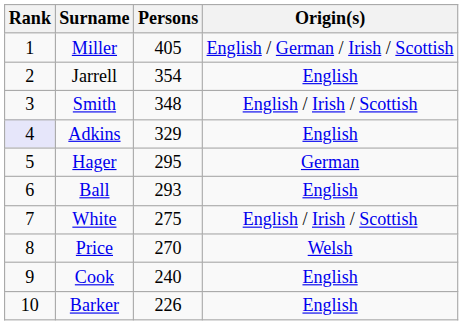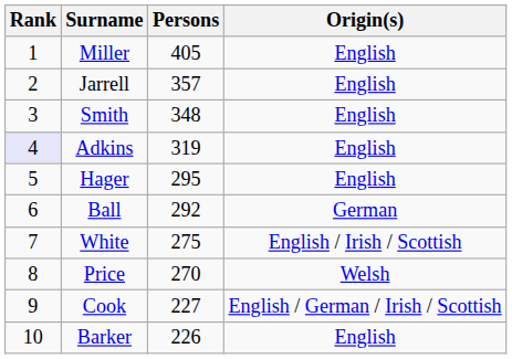 <table class="wikitable sortable" style="text-align: center">
 <tr>
 <th>Rank</th>
 <th>Surname</th>
 <th>Persons</th>
 <th>Origin(s)</th>
 </tr>
 <tr>
 <td>1</td>
 <td><a href='#'>Miller</a></td>
 <td>405</td>
-<td><a href='#'>English</a> / <a href='#'>German</a> / <a href='#'>Irish</a> / <a href='#'>Scottish</a></td>
+<td><a href='#'>English</a></td>
 </tr>
 <tr>
 <td>2</td>
 <td>Jarrell</td>
-<td>354</td>
+<td>357</td>
 <td><a href='#'>English</a></td>
 </tr>
 <tr>
 <td>3</td>
 <td><a href='#'>Smith</a></td>
 <td>348</td>
-<td><a href='#'>English</a> / <a href='#'>Irish</a> / <a href='#'>Scottish</a></td>
+<td><a href='#'>English</a></td>
 </tr>
 <tr>
 <td style="background: lavender;">4</td>
 <td><a href='#'>Adkins</a></td>
-<td>329</td>
+<td>319</td>
 <td><a href='#'>English</a></td>
 </tr>
 <tr>
 <td>5</td>
 <td><a href='#'>Hager</a></td>
 <td>295</td>
-<td><a href='#'>German</a></td>
+<td><a href='#'>English</a></td>
 </tr>
 <tr>
 <td>6</td>
 <td><a href='#'>Ball</a></td>
-<td>293</td>
-<td><a href='#'>English</a></td>
+<td>292</td>
+<td><a href='#'>German</a></td>
 </tr>
 <tr>
 <td>7</td>
 <td><a href='#'>White</a></td>
 <td>275</td>
 <td><a href='#'>English</a> / <a href='#'>Irish</a> / <a href='#'>Scottish</a></td>
 </tr>
 <tr>
 <td>8</td>
 <td><a href='#'>Price</a></td>
 <td>270</td>
 <td><a href='#'>Welsh</a></td>
 </tr>
 <tr>
 <td>9</td>
 <td><a href='#'>Cook</a></td>
-<td>240</td>
-<td><a href='#'>English</a></td>
+<td>227</td>
+<td><a href='#'>English</a> / <a href='#'>German</a> / <a href='#'>Irish</a> / <a href='#'>Scottish</a></td>
 </tr>
 <tr>
 <td>10</td>
 <td><a href='#'>Barker</a></td>
 <td>226</td>
 <td><a href='#'>English</a></td>
 </tr>
 </table>
